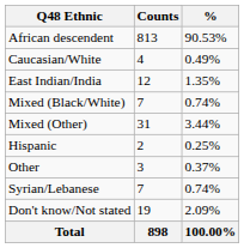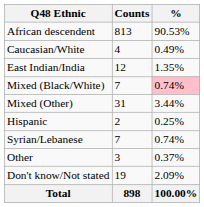 <table class="wikitable sortable">
 <tr>
 <th>Q48 Ethnic</th>
 <th>Counts</th>
 <th>%</th>
 </tr>
 <tr>
 <td>African descendent</td>
 <td>813</td>
 <td>90.53%</td>
 </tr>
 <tr>
 <td>Caucasian/White</td>
 <td>4</td>
 <td>0.49%</td>
 </tr>
 <tr>
 <td>East Indian/India</td>
 <td>12</td>
 <td>1.35%</td>
 </tr>
 <tr>
 <td>Mixed (Black/White)</td>
 <td>7</td>
-<td>0.74%</td>
+<td style="background: pink;">0.74%</td>
 </tr>
 <tr>
 <td>Mixed (Other)</td>
 <td>31</td>
 <td>3.44%</td>
 </tr>
 <tr>
 <td>Hispanic</td>
 <td>2</td>
 <td>0.25%</td>
 </tr>
 <tr>
+<td>Syrian/Lebanese</td>
+<td>7</td>
+<td>0.74%</td>
+</tr>
+<tr>
 <td>Other</td>
 <td>3</td>
 <td>0.37%</td>
-</tr>
-<tr>
-<td>Syrian/Lebanese</td>
-<td>7</td>
-<td>0.74%</td>
 </tr>
 <tr>
 <td>Don't know/Not stated</td>
 <td>19</td>
 <td>2.09%</td>
 </tr>
 <tr>
 <th>Total</th>
 <th>898</th>
 <th>100.00%</th>
 </tr>
 </table>
